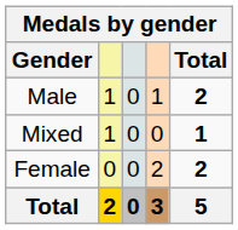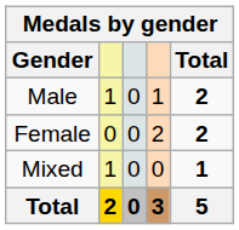 <table class=wikitable style=font-size:85%;float:right;text-align:center>
 <tr>
 <th colspan=5>Medals by gender</th>
 </tr>
 <tr>
 <th>Gender</th>
 <td bgcolor=F7F6A8></td>
 <td bgcolor=DCE5E5></td>
 <td bgcolor=FFDAB9></td>
 <th>Total</th>
 </tr>
 <tr>
 <td>Male</td>
 <td bgcolor=F7F6A8>1</td>
 <td bgcolor=DCE5E5>0</td>
 <td bgcolor=FFDAB9>1</td>
 <td><strong>2</strong></td>
 </tr>
 <tr>
+<td>Female</td>
+<td bgcolor=F7F6A8>0</td>
+<td bgcolor=DCE5E5>0</td>
+<td bgcolor=FFDAB9>2</td>
+<td><strong>2</strong></td>
+</tr>
+<tr>
 <td>Mixed</td>
 <td bgcolor=F7F6A8>1</td>
 <td bgcolor=DCE5E5>0</td>
 <td bgcolor=FFDAB9>0</td>
 <td><strong>1</strong></td>
-</tr>
-<tr>
-<td>Female</td>
-<td bgcolor=F7F6A8>0</td>
-<td bgcolor=DCE5E5>0</td>
-<td bgcolor=FFDAB9>2</td>
-<td><strong>2</strong></td>
 </tr>
 <tr>
 <th>Total</th>
 <th style=background:gold>2</th>
 <th style=background:silver>0</th>
 <th style=background:#c96>3</th>
 <th>5</th>
 </tr>
 </table>
